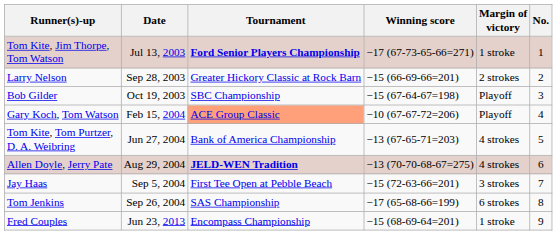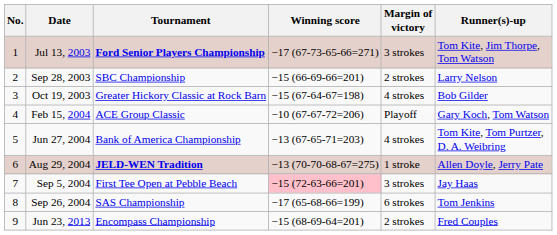 <table class="wikitable" style="font-size:95%;">
 <tr>
-<th>Runner(s)-up</th>
+<th>No.</th>
 <th>Date</th>
 <th>Tournament</th>
 <th>Winning score</th>
 <th>Margin of<br>victory</th>
-<th>No.</th>
+<th>Runner(s)-up</th>
 </tr>
 <tr style="background:#e5d1cb;">
-<td> <a href='#'>Tom Kite</a>,  <a href='#'>Jim Thorpe</a>,<br> <a href='#'>Tom Watson</a></td>
+<td align=center>1</td>
 <td align=right>Jul 13, <a href='#'>2003</a></td>
 <td><strong><a href='#'>Ford Senior Players Championship</a></strong></td>
 <td>−17 (67-73-65-66=271)</td>
-<td>1 stroke</td>
-<td align=center>1</td>
+<td>3 strokes</td>
+<td> <a href='#'>Tom Kite</a>,  <a href='#'>Jim Thorpe</a>,<br> <a href='#'>Tom Watson</a></td>
 </tr>
 <tr>
-<td> <a href='#'>Larry Nelson</a></td>
+<td align=center>2</td>
 <td align=right>Sep 28, 2003</td>
-<td><a href='#'>Greater Hickory Classic at Rock Barn</a></td>
+<td><a href='#'>SBC Championship</a></td>
 <td>−15 (66-69-66=201)</td>
 <td>2 strokes</td>
-<td align=center>2</td>
+<td> <a href='#'>Larry Nelson</a></td>
 </tr>
 <tr>
+<td align=center>3</td>
+<td align=right>Oct 19, 2003</td>
+<td><a href='#'>Greater Hickory Classic at Rock Barn</a></td>
+<td>−15 (67-64-67=198)</td>
+<td>4 strokes</td>
 <td> <a href='#'>Bob Gilder</a></td>
-<td align=right>Oct 19, 2003</td>
-<td><a href='#'>SBC Championship</a></td>
-<td>−15 (67-64-67=198)</td>
-<td>Playoff</td>
-<td align=center>3</td>
 </tr>
 <tr>
-<td> <a href='#'>Gary Koch</a>,  <a href='#'>Tom Watson</a></td>
+<td align=center>4</td>
 <td align=right>Feb 15, <a href='#'>2004</a></td>
-<td style="background: lightsalmon;"><a href='#'>ACE Group Classic</a></td>
+<td><a href='#'>ACE Group Classic</a></td>
 <td>−10 (67-67-72=206)</td>
 <td>Playoff</td>
-<td align=center>4</td>
+<td> <a href='#'>Gary Koch</a>,  <a href='#'>Tom Watson</a></td>
 </tr>
 <tr>
-<td> <a href='#'>Tom Kite</a>,  <a href='#'>Tom Purtzer</a>,<br> <a href='#'>D. A. Weibring</a></td>
+<td align=center>5</td>
 <td align=right>Jun 27, 2004</td>
 <td><a href='#'>Bank of America Championship</a></td>
 <td>−13 (67-65-71=203)</td>
 <td>4 strokes</td>
-<td align=center>5</td>
+<td> <a href='#'>Tom Kite</a>,  <a href='#'>Tom Purtzer</a>,<br> <a href='#'>D. A. Weibring</a></td>
 </tr>
 <tr style="background:#e5d1cb;">
-<td> <a href='#'>Allen Doyle</a>,  <a href='#'>Jerry Pate</a></td>
+<td align=center>6</td>
 <td align=right>Aug 29, 2004</td>
 <td><strong><a href='#'>JELD-WEN Tradition</a></strong></td>
 <td>−13 (70-70-68-67=275)</td>
-<td>4 strokes</td>
-<td align=center>6</td>
+<td>1 stroke</td>
+<td> <a href='#'>Allen Doyle</a>,  <a href='#'>Jerry Pate</a></td>
 </tr>
 <tr>
-<td> <a href='#'>Jay Haas</a></td>
+<td align=center>7</td>
 <td align=right>Sep 5, 2004</td>
 <td><a href='#'>First Tee Open at Pebble Beach</a></td>
-<td>−15 (72-63-66=201)</td>
+<td style="background: pink;">−15 (72-63-66=201)</td>
 <td>3 strokes</td>
-<td align=center>7</td>
+<td> <a href='#'>Jay Haas</a></td>
 </tr>
 <tr>
-<td> <a href='#'>Tom Jenkins</a></td>
+<td align=center>8</td>
 <td align=right>Sep 26, 2004</td>
 <td><a href='#'>SAS Championship</a></td>
 <td>−17 (65-68-66=199)</td>
 <td>6 strokes</td>
-<td align=center>8</td>
+<td> <a href='#'>Tom Jenkins</a></td>
 </tr>
 <tr>
-<td> <a href='#'>Fred Couples</a></td>
+<td align=center>9</td>
 <td align=right>Jun 23, <a href='#'>2013</a></td>
 <td><a href='#'>Encompass Championship</a></td>
 <td>−15 (68-69-64=201)</td>
-<td>1 stroke</td>
-<td align=center>9</td>
+<td>2 strokes</td>
+<td> <a href='#'>Fred Couples</a></td>
 </tr>
 </table>
